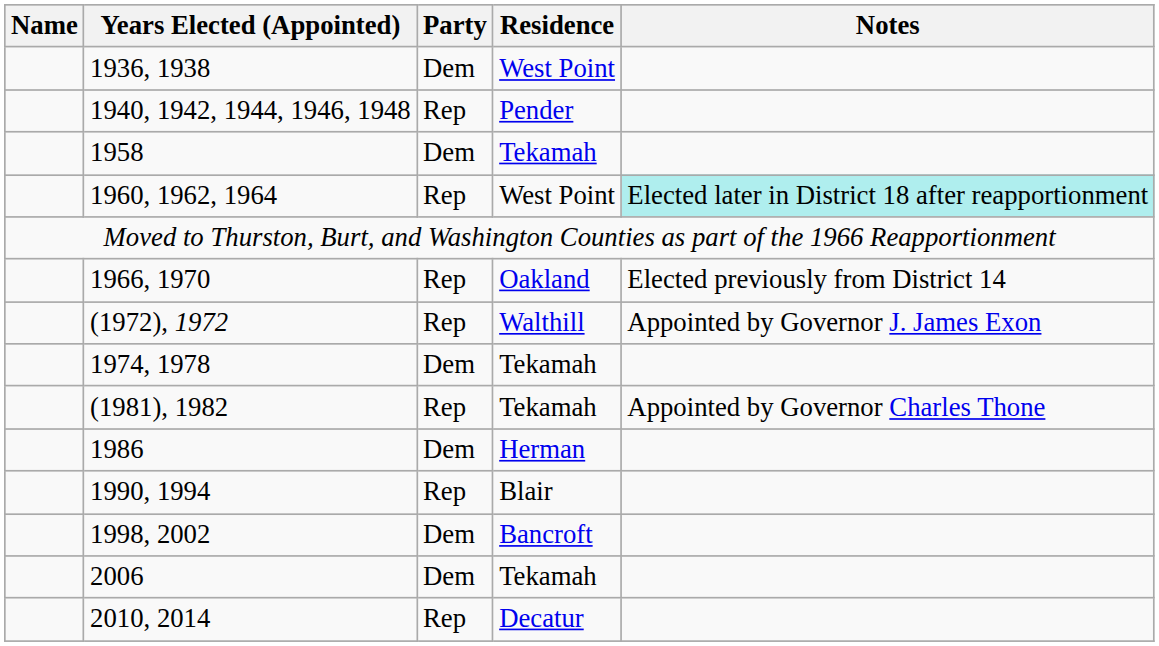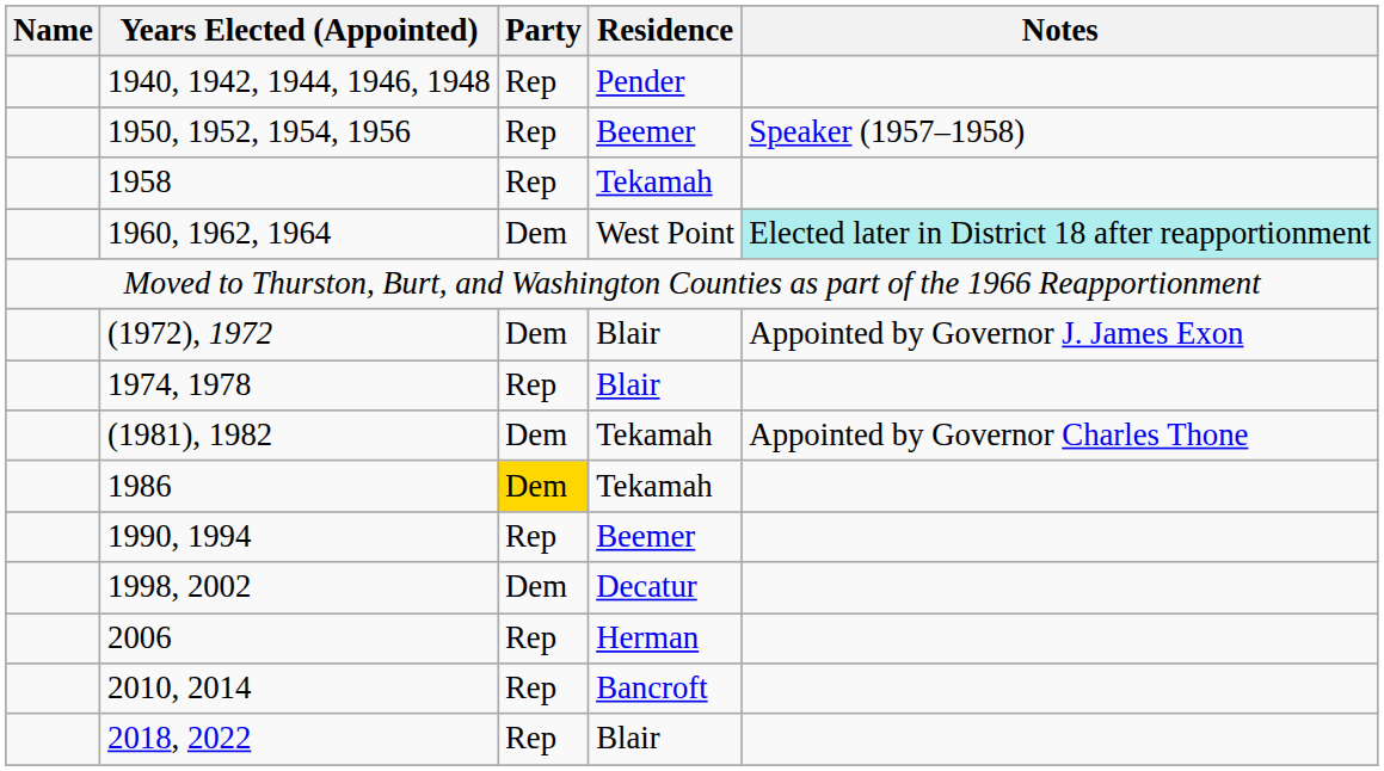 <table class="wikitable sortable">
 <tr>
 <th>Name</th>
 <th>Years Elected (Appointed)</th>
 <th>Party</th>
 <th>Residence</th>
 <th>Notes</th>
 </tr>
 <tr>
 <td></td>
-<td>1936, 1938</td>
-<td>Dem</td>
-<td><a href='#'>West Point</a></td>
-<td></td>
-</tr>
-<tr>
-<td></td>
 <td>1940, 1942, 1944, 1946, 1948</td>
 <td>Rep</td>
 <td><a href='#'>Pender</a></td>
 <td></td>
 </tr>
 <tr>
 <td></td>
+<td>1950, 1952, 1954, 1956</td>
+<td>Rep</td>
+<td><a href='#'>Beemer</a></td>
+<td><a href='#'>Speaker</a> (1957–1958)</td>
+</tr>
+<tr>
+<td></td>
 <td>1958</td>
-<td>Dem</td>
+<td>Rep</td>
 <td><a href='#'>Tekamah</a></td>
 <td></td>
 </tr>
 <tr>
 <td></td>
 <td>1960, 1962, 1964</td>
-<td>Rep</td>
+<td>Dem</td>
 <td>West Point</td>
 <td style="background: paleturquoise;">Elected later in District 18 after reapportionment</td>
 </tr>
 <tr>
 <td colspan=5 style="text-align:center"><em>Moved to Thurston, Burt, and Washington Counties as part of the 1966 Reapportionment</em></td>
 </tr>
 <tr>
 <td></td>
-<td>1966, 1970</td>
-<td>Rep</td>
-<td><a href='#'>Oakland</a></td>
-<td>Elected previously from District 14</td>
-</tr>
-<tr>
-<td></td>
 <td>(1972), <em>1972</em></td>
-<td>Rep</td>
-<td><a href='#'>Walthill</a></td>
+<td>Dem</td>
+<td>Blair</td>
 <td>Appointed by Governor <a href='#'>J. James Exon</a></td>
 </tr>
 <tr>
 <td></td>
 <td>1974, 1978</td>
-<td>Dem</td>
-<td>Tekamah</td>
+<td>Rep</td>
+<td><a href='#'>Blair</a></td>
 <td></td>
 </tr>
 <tr>
 <td></td>
 <td>(1981), 1982</td>
-<td>Rep</td>
+<td>Dem</td>
 <td>Tekamah</td>
 <td>Appointed by Governor <a href='#'>Charles Thone</a></td>
 </tr>
 <tr>
 <td></td>
 <td>1986</td>
-<td>Dem</td>
-<td><a href='#'>Herman</a></td>
+<td style="background: gold;">Dem</td>
+<td>Tekamah</td>
 <td></td>
 </tr>
 <tr>
 <td></td>
 <td>1990, 1994</td>
 <td>Rep</td>
-<td>Blair</td>
+<td><a href='#'>Beemer</a></td>
 <td></td>
 </tr>
 <tr>
 <td></td>
 <td>1998, 2002</td>
 <td>Dem</td>
-<td><a href='#'>Bancroft</a></td>
+<td><a href='#'>Decatur</a></td>
 <td></td>
 </tr>
 <tr>
 <td></td>
 <td>2006</td>
-<td>Dem</td>
-<td>Tekamah</td>
+<td>Rep</td>
+<td><a href='#'>Herman</a></td>
 <td></td>
 </tr>
 <tr>
 <td></td>
 <td>2010, 2014</td>
 <td>Rep</td>
-<td><a href='#'>Decatur</a></td>
+<td><a href='#'>Bancroft</a></td>
+<td></td>
+</tr>
+<tr>
+<td></td>
+<td><a href='#'>2018</a>, <a href='#'>2022</a></td>
+<td>Rep</td>
+<td>Blair</td>
 <td></td>
 </tr>
 </table>
